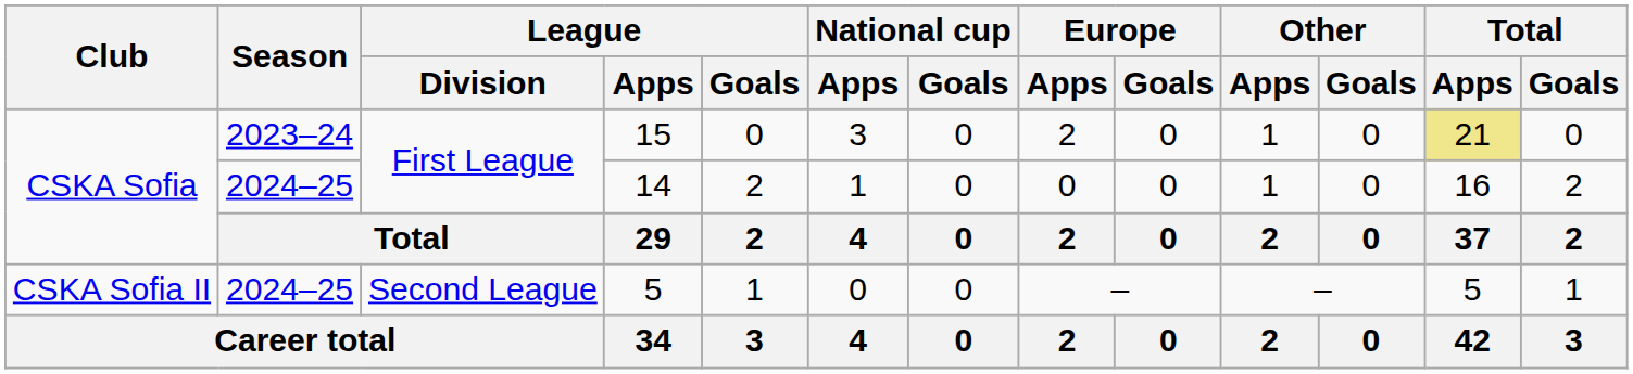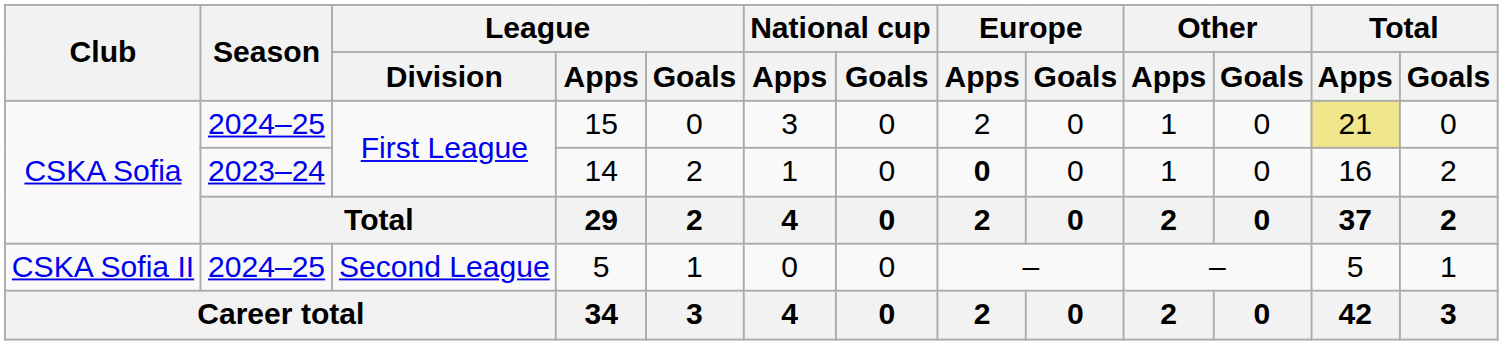 <table class="wikitable" style="text-align:center">
 <tr>
 <th rowspan="2">Club</th>
 <th rowspan="2">Season</th>
 <th colspan="3">League</th>
 <th colspan="2">National cup</th>
 <th colspan="2">Europe</th>
 <th colspan="2">Other</th>
 <th colspan="2">Total</th>
 </tr>
 <tr>
 <th>Division</th>
 <th>Apps</th>
 <th>Goals</th>
 <th>Apps</th>
 <th>Goals</th>
 <th>Apps</th>
 <th>Goals</th>
 <th>Apps</th>
 <th>Goals</th>
 <th>Apps</th>
 <th>Goals</th>
 </tr>
 <tr>
 <td rowspan=3 align=center valign=center><a href='#'>CSKA Sofia</a></td>
-<td><a href='#'>2023–24</a></td>
+<td><a href='#'>2024–25</a></td>
 <td rowspan=2><a href='#'>First League</a></td>
 <td>15</td>
 <td>0</td>
 <td>3</td>
 <td>0</td>
 <td>2</td>
 <td>0</td>
 <td>1</td>
 <td>0</td>
 <td style="background: khaki;">21</td>
 <td>0</td>
 </tr>
 <tr>
-<td><a href='#'>2024–25</a></td>
+<td><a href='#'>2023–24</a></td>
 <td>14</td>
 <td>2</td>
 <td>1</td>
 <td>0</td>
-<td>0</td>
+<td><strong>0</strong></td>
 <td>0</td>
 <td>1</td>
 <td>0</td>
 <td>16</td>
 <td>2</td>
 </tr>
 <tr>
 <th colspan="2">Total</th>
 <th>29</th>
 <th>2</th>
 <th>4</th>
 <th>0</th>
 <th>2</th>
 <th>0</th>
 <th>2</th>
 <th>0</th>
 <th>37</th>
 <th>2</th>
 </tr>
 <tr>
 <td align=center valign=center><a href='#'>CSKA Sofia II</a></td>
 <td><a href='#'>2024–25</a></td>
 <td><a href='#'>Second League</a></td>
 <td>5</td>
 <td>1</td>
 <td>0</td>
 <td>0</td>
 <td colspan="2">–</td>
 <td colspan="2">–</td>
 <td>5</td>
 <td>1</td>
 </tr>
 <tr>
 <th colspan=3>Career total</th>
 <th>34</th>
 <th>3</th>
 <th>4</th>
 <th>0</th>
 <th>2</th>
 <th>0</th>
 <th>2</th>
 <th>0</th>
 <th>42</th>
 <th>3</th>
 </tr>
 </table>
